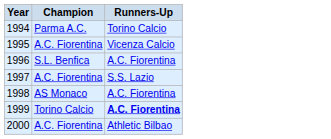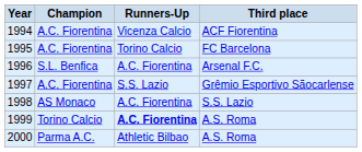 <table class="wikitable">
 <tr>
 <th style="background:#CCDDEE;">Year</th>
 <th style="background:#CCDDEE;">Champion</th>
 <th style="background:#CCDDEE;">Runners-Up</th>
+<th style="background:#CCDDEE;">Third place</th>
 </tr>
 <tr align="left" bgcolor=#DDEEFF>
 <td>1994</td>
-<td> <a href='#'>Parma A.C.</a></td>
-<td> <a href='#'>Torino Calcio</a></td>
+<td> <a href='#'>A.C. Fiorentina</a></td>
+<td> <a href='#'>Vicenza Calcio</a></td>
+<td> <a href='#'>ACF Fiorentina</a></td>
 </tr>
 <tr align="left" bgcolor=#DDEEFF>
 <td>1995</td>
 <td> <a href='#'>A.C. Fiorentina</a></td>
-<td> <a href='#'>Vicenza Calcio</a></td>
+<td> <a href='#'>Torino Calcio</a></td>
+<td> <a href='#'>FC Barcelona</a></td>
 </tr>
 <tr align="left" bgcolor=#DDEEFF>
 <td>1996</td>
 <td> <a href='#'>S.L. Benfica</a></td>
 <td> <a href='#'>A.C. Fiorentina</a></td>
+<td> <a href='#'>Arsenal F.C.</a></td>
 </tr>
 <tr align="left" bgcolor=#DDEEFF>
 <td>1997</td>
 <td> <a href='#'>A.C. Fiorentina</a></td>
 <td> <a href='#'>S.S. Lazio</a></td>
+<td> <a href='#'>Grêmio Esportivo Sãocarlense</a></td>
 </tr>
 <tr align="left" bgcolor=#DDEEFF>
 <td>1998</td>
 <td> <a href='#'>AS Monaco</a></td>
 <td> <a href='#'>A.C. Fiorentina</a></td>
+<td> <a href='#'>S.S. Lazio</a></td>
 </tr>
 <tr align="left" bgcolor=#DDEEFF>
 <td>1999</td>
 <td> <a href='#'>Torino Calcio</a></td>
 <td><strong> <a href='#'>A.C. Fiorentina</a></strong></td>
+<td> <a href='#'>A.S. Roma</a></td>
 </tr>
 <tr align="left" bgcolor=#DDEEFF>
 <td>2000</td>
-<td> <a href='#'>A.C. Fiorentina</a></td>
+<td> <a href='#'>Parma A.C.</a></td>
 <td> <a href='#'>Athletic Bilbao</a></td>
+<td> <a href='#'>A.S. Roma</a></td>
 </tr>
 </table>
